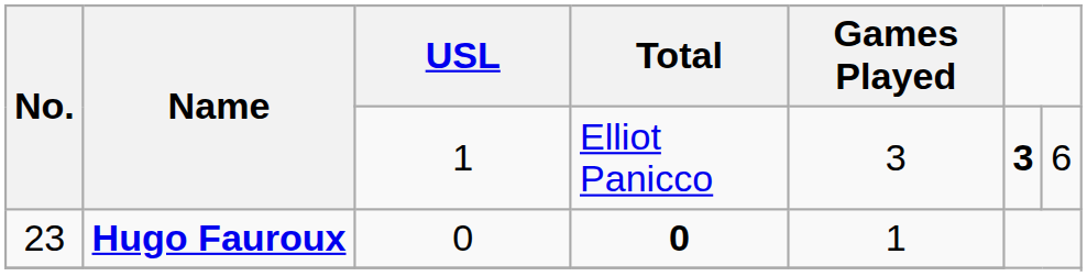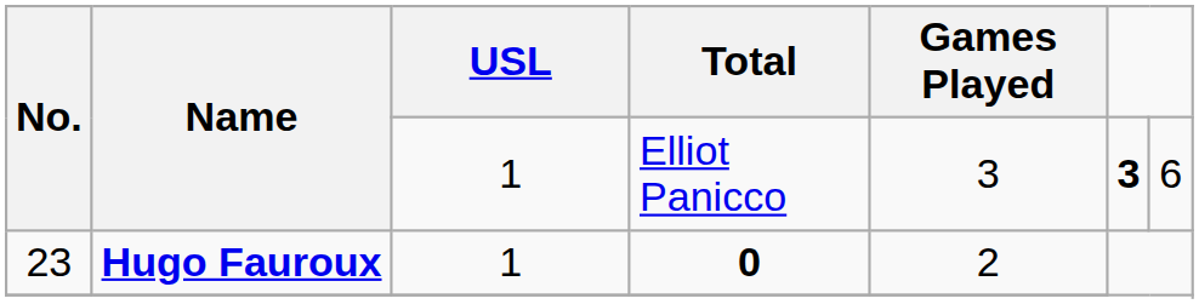 <table class="wikitable sortable" style="text-align: center;">
 <tr>
 <th rowspan=2>No.</th>
 <th rowspan=2>Name</th>
 <th style="width:85px;"><a href='#'>USL</a></th>
 <th style="width:85px;"><strong>Total</strong></th>
 <th style="width:85px;"><strong>Games Played</strong></th>
 </tr>
 <tr>
 <td>1</td>
 <td align=left> <a href='#'>Elliot Panicco</a></td>
 <td>3</td>
 <td><strong>3</strong></td>
 <td>6</td>
 </tr>
 <tr>
 <td>23</td>
 <td align=left><strong> <a href='#'>Hugo Fauroux</a></strong></td>
-<td>0</td>
+<td>1</td>
 <td><strong>0</strong></td>
-<td>1</td>
+<td>2</td>
 </tr>
 <tr>
 </tr>
 </table>
